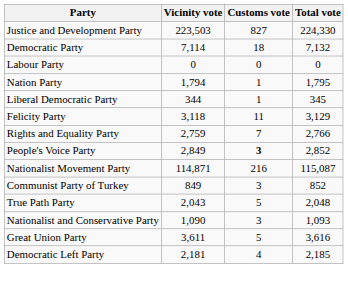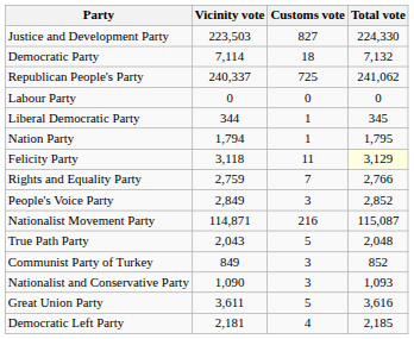 <table class="wikitable sortable">
 <tr>
 <th style="text-align:center;">Party</th>
 <th style="text-align:center;">Vicinity vote</th>
 <th style="text-align:center;">Customs vote</th>
 <th style="text-align:center;">Total vote</th>
 </tr>
 <tr>
 <td>Justice and Development Party</td>
 <td style="text-align:center;">223,503</td>
 <td style="text-align:center;">827</td>
 <td style="text-align:center;">224,330</td>
 </tr>
 <tr>
 <td>Democratic Party</td>
 <td style="text-align:center;">7,114</td>
 <td style="text-align:center;">18</td>
 <td style="text-align:center;">7,132</td>
 </tr>
 <tr>
+<td>Republican People's Party</td>
+<td style="text-align:center;">240,337</td>
+<td style="text-align:center;">725</td>
+<td style="text-align:center;">241,062</td>
+</tr>
+<tr>
 <td>Labour Party</td>
 <td style="text-align:center;">0</td>
 <td style="text-align:center;">0</td>
 <td style="text-align:center;">0</td>
+</tr>
+<tr>
+<td>Liberal Democratic Party</td>
+<td style="text-align:center;">344</td>
+<td style="text-align:center;">1</td>
+<td style="text-align:center;">345</td>
 </tr>
 <tr>
 <td>Nation Party</td>
 <td style="text-align:center;">1,794</td>
 <td style="text-align:center;">1</td>
 <td style="text-align:center;">1,795</td>
 </tr>
 <tr>
-<td>Liberal Democratic Party</td>
-<td style="text-align:center;">344</td>
-<td style="text-align:center;">1</td>
-<td style="text-align:center;">345</td>
-</tr>
-<tr>
 <td>Felicity Party</td>
 <td style="text-align:center;">3,118</td>
 <td style="text-align:center;">11</td>
-<td style="text-align:center;">3,129</td>
+<td style="background: lightyellow; text-align:center;">3,129</td>
 </tr>
 <tr>
 <td>Rights and Equality Party</td>
 <td style="text-align:center;">2,759</td>
 <td style="text-align:center;">7</td>
 <td style="text-align:center;">2,766</td>
 </tr>
 <tr>
 <td>People's Voice Party</td>
 <td style="text-align:center;">2,849</td>
-<td style="text-align:center;"><strong>3</strong></td>
+<td style="text-align:center;">3</td>
 <td style="text-align:center;">2,852</td>
 </tr>
 <tr>
 <td>Nationalist Movement Party</td>
 <td style="text-align:center;">114,871</td>
 <td style="text-align:center;">216</td>
 <td style="text-align:center;">115,087</td>
 </tr>
 <tr>
+<td>True Path Party</td>
+<td style="text-align:center;">2,043</td>
+<td style="text-align:center;">5</td>
+<td style="text-align:center;">2,048</td>
+</tr>
+<tr>
 <td>Communist Party of Turkey</td>
 <td style="text-align:center;">849</td>
 <td style="text-align:center;">3</td>
 <td style="text-align:center;">852</td>
-</tr>
-<tr>
-<td>True Path Party</td>
-<td style="text-align:center;">2,043</td>
-<td style="text-align:center;">5</td>
-<td style="text-align:center;">2,048</td>
 </tr>
 <tr>
 <td>Nationalist and Conservative Party</td>
 <td style="text-align:center;">1,090</td>
 <td style="text-align:center;">3</td>
 <td style="text-align:center;">1,093</td>
 </tr>
 <tr>
 <td>Great Union Party</td>
 <td style="text-align:center;">3,611</td>
 <td style="text-align:center;">5</td>
 <td style="text-align:center;">3,616</td>
 </tr>
 <tr>
 <td>Democratic Left Party</td>
 <td style="text-align:center;">2,181</td>
 <td style="text-align:center;">4</td>
 <td style="text-align:center;">2,185</td>
 </tr>
 </table>
